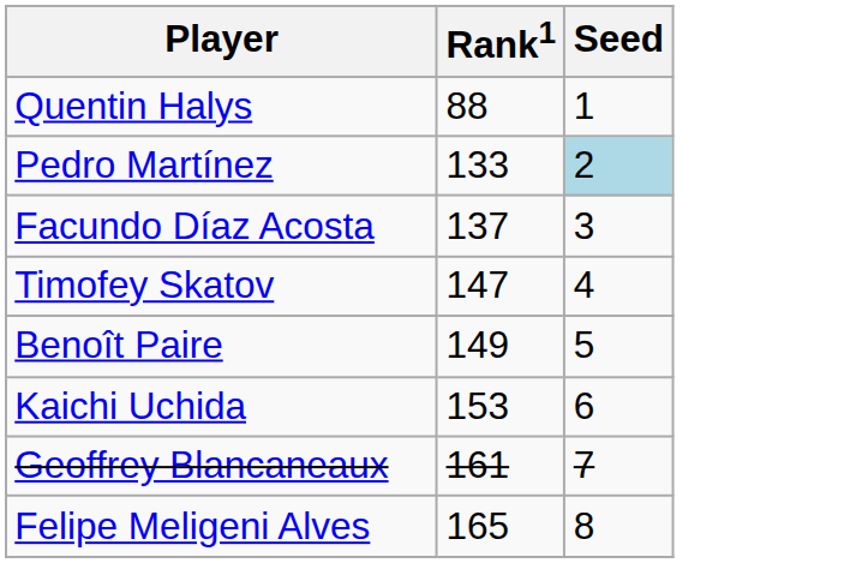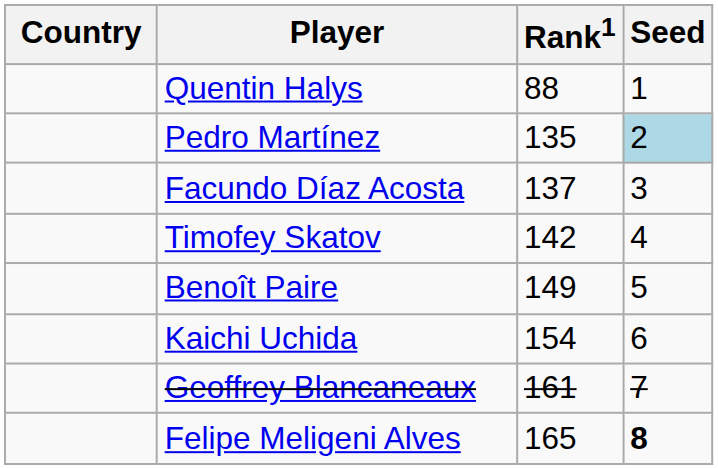 <table class="sortable wikitable">
 <tr>
+<th width="70">Country</th>
 <th width="175">Player</th>
 <th>Rank<sup>1</sup></th>
 <th>Seed</th>
 </tr>
 <tr>
+<td></td>
 <td><a href='#'>Quentin Halys</a></td>
 <td>88</td>
 <td>1</td>
 </tr>
 <tr>
+<td></td>
 <td><a href='#'>Pedro Martínez</a></td>
-<td>133</td>
+<td>135</td>
 <td style="background: lightblue;">2</td>
 </tr>
 <tr>
+<td></td>
 <td><a href='#'>Facundo Díaz Acosta</a></td>
 <td>137</td>
 <td>3</td>
 </tr>
 <tr>
+<td></td>
 <td><a href='#'>Timofey Skatov</a></td>
-<td>147</td>
+<td>142</td>
 <td>4</td>
 </tr>
 <tr>
+<td></td>
 <td><a href='#'>Benoît Paire</a></td>
 <td>149</td>
 <td>5</td>
 </tr>
 <tr>
+<td></td>
 <td><a href='#'>Kaichi Uchida</a></td>
-<td>153</td>
+<td>154</td>
 <td>6</td>
 </tr>
 <tr>
+<td><s></s></td>
 <td><s><a href='#'>Geoffrey Blancaneaux</a></s></td>
 <td><s>161</s></td>
 <td><s>7</s></td>
 </tr>
 <tr>
+<td></td>
 <td><a href='#'>Felipe Meligeni Alves</a></td>
 <td>165</td>
-<td>8</td>
+<td><strong>8</strong></td>
 </tr>
 </table>
